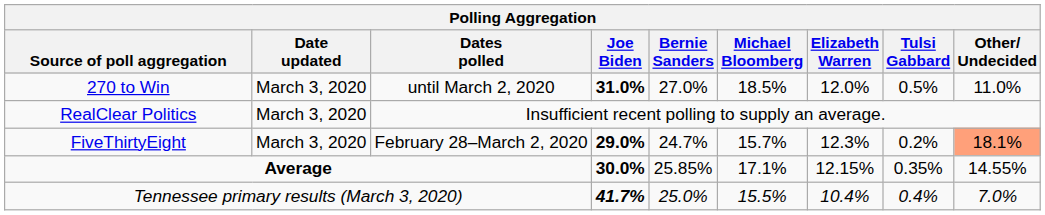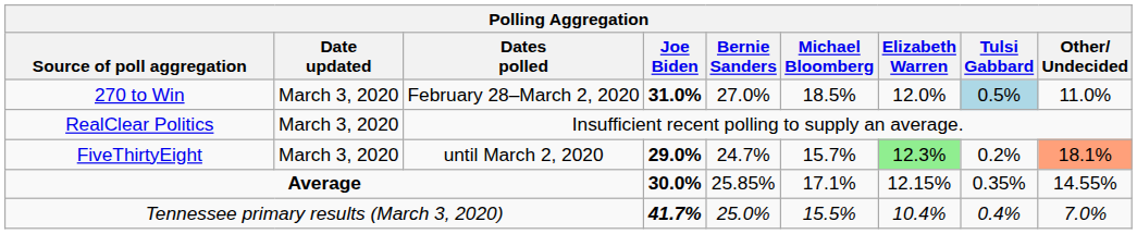 <table class="wikitable" style="font-size:90%;text-align:center;">
 <tr style="vertical-align:bottom; font-size:90%;">
 <th colspan= 12>Polling Aggregation</th>
 </tr>
 <tr style="vertical-align:bottom; font-size:90%;">
 <th style="width:200px;">Source of poll aggregation</th>
 <th>Date<br>updated</th>
 <th>Dates<br>polled</th>
 <th><a href='#'>Joe<br>Biden</a></th>
 <th><a href='#'>Bernie<br>Sanders</a></th>
 <th><a href='#'>Michael<br>Bloomberg</a></th>
 <th><a href='#'>Elizabeth<br>Warren</a></th>
 <th><a href='#'>Tulsi<br>Gabbard</a></th>
 <th>Other/<br>Undecided</th>
 </tr>
 <tr>
 <td><a href='#'>270 to Win</a></td>
 <td>March 3, 2020</td>
-<td>until March 2, 2020</td>
+<td>February 28–March 2, 2020</td>
 <td><strong>31.0%</strong></td>
 <td>27.0%</td>
 <td>18.5%</td>
 <td>12.0%</td>
-<td>0.5%</td>
+<td style="background: lightblue;">0.5%</td>
 <td>11.0%</td>
 </tr>
 <tr>
 <td><a href='#'>RealClear Politics</a></td>
 <td>March 3, 2020</td>
 <td colspan=7>Insufficient recent polling to supply an average.</td>
 </tr>
 <tr>
 <td><a href='#'>FiveThirtyEight</a></td>
 <td>March 3, 2020</td>
-<td>February 28–March 2, 2020</td>
+<td>until March 2, 2020</td>
 <td><strong>29.0%</strong></td>
 <td>24.7%</td>
 <td>15.7%</td>
-<td>12.3%</td>
+<td style="background: lightgreen;">12.3%</td>
 <td>0.2%</td>
 <td style="background: lightsalmon;">18.1%</td>
 </tr>
 <tr>
 <td colspan=3><strong>Average</strong></td>
 <td><strong>30.0%</strong></td>
 <td>25.85%</td>
 <td>17.1%</td>
 <td>12.15%</td>
 <td>0.35%</td>
 <td>14.55%</td>
 </tr>
 <tr>
 <td colspan=3><em>Tennessee primary results (March 3, 2020)</em></td>
 <td><strong><em>41.7%</em></strong></td>
 <td><em>25.0%</em></td>
 <td><em>15.5%</em></td>
 <td><em>10.4%</em></td>
 <td><em>0.4%</em></td>
 <td><em>7.0%</em></td>
 </tr>
 </table>
